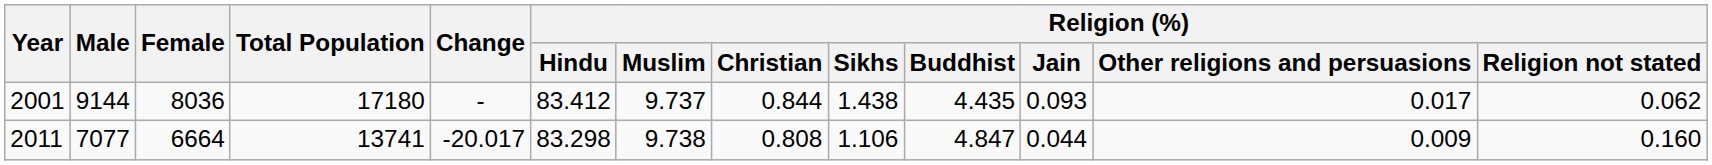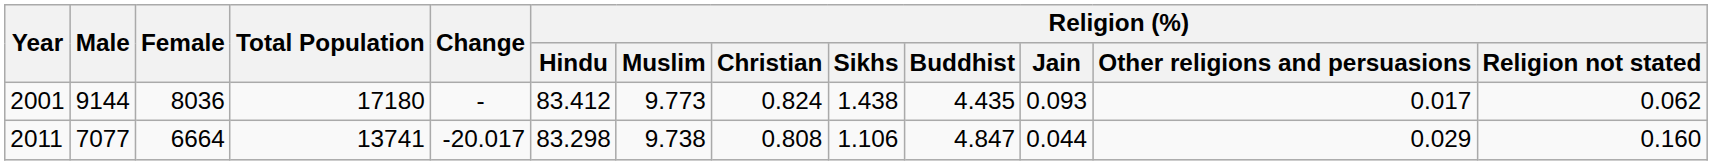 <table class="wikitable">
 <tr>
 <th rowspan="2">Year</th>
 <th rowspan="2">Male</th>
 <th rowspan="2">Female</th>
 <th rowspan="2">Total Population</th>
 <th rowspan="2">Change</th>
 <th colspan="8">Religion (%)</th>
 </tr>
 <tr>
 <th>Hindu</th>
 <th>Muslim</th>
 <th>Christian</th>
 <th>Sikhs</th>
 <th>Buddhist</th>
 <th>Jain</th>
 <th>Other religions and persuasions</th>
 <th>Religion not stated</th>
 </tr>
 <tr>
 <td>2001</td>
 <td style="text-align:right;">9144</td>
 <td style="text-align:right;">8036</td>
 <td style="text-align:right;">17180</td>
 <td style="text-align:center;">-</td>
 <td style="text-align:right;">83.412</td>
-<td style="text-align:right;">9.737</td>
-<td style="text-align:right;">0.844</td>
+<td style="text-align:right;">9.773</td>
+<td style="text-align:right;">0.824</td>
 <td style="text-align:right;">1.438</td>
 <td style="text-align:right;">4.435</td>
 <td style="text-align:right;">0.093</td>
 <td style="text-align:right;">0.017</td>
 <td style="text-align:right;">0.062</td>
 </tr>
 <tr>
 <td>2011</td>
 <td style="text-align:right;">7077</td>
 <td style="text-align:right;">6664</td>
 <td style="text-align:right;">13741</td>
 <td style="text-align:right;">-20.017</td>
 <td style="text-align:right;">83.298</td>
 <td style="text-align:right;">9.738</td>
 <td style="text-align:right;">0.808</td>
 <td style="text-align:right;">1.106</td>
 <td style="text-align:right;">4.847</td>
 <td style="text-align:right;">0.044</td>
-<td style="text-align:right;">0.009</td>
+<td style="text-align:right;">0.029</td>
 <td style="text-align:right;">0.160</td>
 </tr>
 </table>
